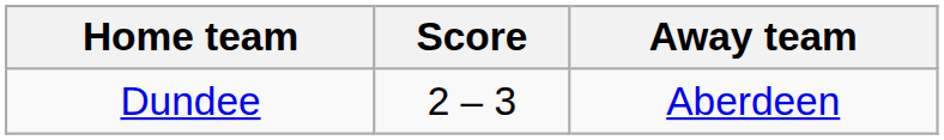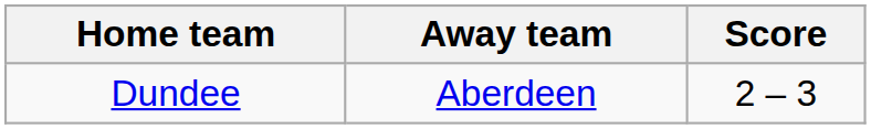 <table class="wikitable" style="text-align: center">
 <tr>
 <th width=140>Home team</th>
+<th width=140>Away team</th>
 <th width=70>Score</th>
-<th width=140>Away team</th>
 </tr>
 <tr>
 <td><a href='#'>Dundee</a></td>
+<td><a href='#'>Aberdeen</a></td>
 <td>2 – 3</td>
-<td><a href='#'>Aberdeen</a></td>
 </tr>
 </table>
